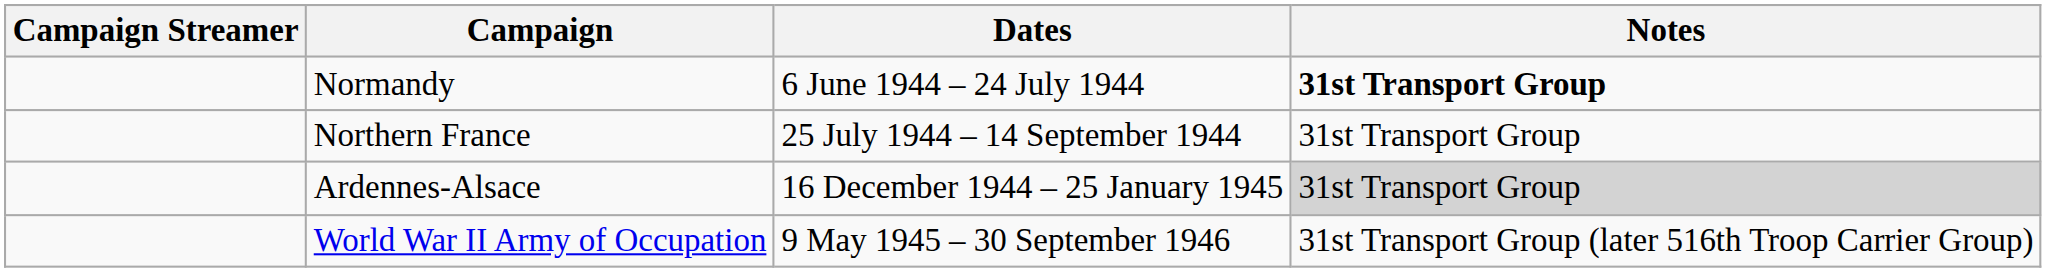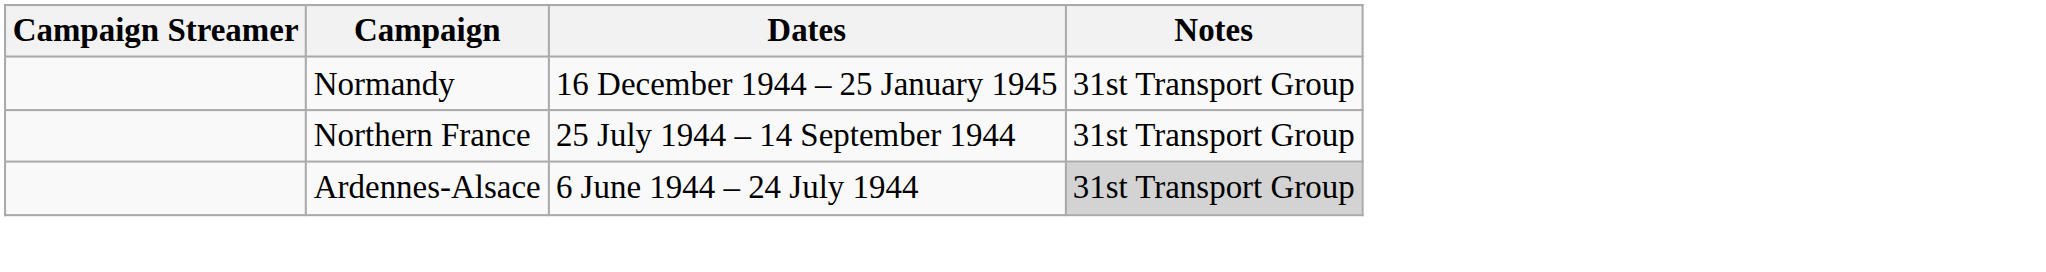 <table class="wikitable">
 <tr>
 <th>Campaign Streamer</th>
 <th>Campaign</th>
 <th>Dates</th>
 <th>Notes</th>
 </tr>
 <tr>
 <td></td>
 <td>Normandy</td>
-<td>6 June 1944 – 24 July 1944</td>
-<td><strong>31st Transport Group</strong></td>
+<td>16 December 1944 – 25 January 1945</td>
+<td>31st Transport Group</td>
 </tr>
 <tr>
 <td></td>
 <td>Northern France</td>
 <td>25 July 1944 – 14 September 1944</td>
 <td>31st Transport Group</td>
 </tr>
 <tr>
 <td></td>
 <td>Ardennes-Alsace</td>
-<td>16 December 1944 – 25 January 1945</td>
+<td>6 June 1944 – 24 July 1944</td>
 <td style="background: lightgrey;">31st Transport Group</td>
 </tr>
-<tr>
-<td></td>
-<td><a href='#'>World War II Army of Occupation</a></td>
-<td>9 May 1945 – 30 September 1946</td>
-<td>31st Transport Group (later 516th Troop Carrier Group)</td>
-</tr>
 </table>
